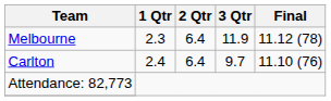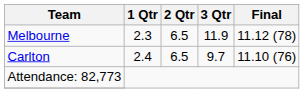 <table class="wikitable">
 <tr>
 <th>Team</th>
 <th>1 Qtr</th>
 <th>2 Qtr</th>
 <th>3 Qtr</th>
 <th>Final</th>
 </tr>
 <tr>
 <td><a href='#'>Melbourne</a></td>
 <td align=center>2.3</td>
-<td align=center>6.4</td>
+<td align=center>6.5</td>
 <td align=center>11.9</td>
 <td align=center>11.12 (78)</td>
 </tr>
 <tr>
 <td><a href='#'>Carlton</a></td>
 <td align=center>2.4</td>
-<td align=center>6.4</td>
+<td align=center>6.5</td>
 <td align=center>9.7</td>
 <td align=center>11.10 (76)</td>
 </tr>
 <tr>
 <td align=center>Attendance: 82,773</td>
 </tr>
 <tr>
 </tr>
 </table>
